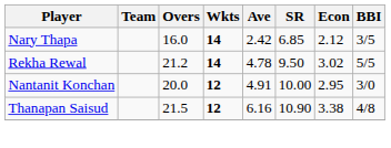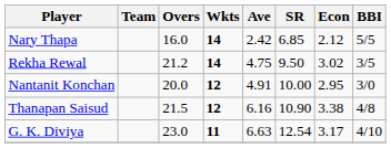 <table class="wikitable sortable">
 <tr>
 <th>Player</th>
 <th>Team</th>
 <th>Overs</th>
 <th>Wkts</th>
 <th>Ave</th>
 <th>SR</th>
 <th>Econ</th>
 <th>BBI</th>
 </tr>
 <tr>
 <td><a href='#'>Nary Thapa</a></td>
 <td></td>
 <td>16.0</td>
 <td><strong>14</strong></td>
 <td>2.42</td>
 <td>6.85</td>
 <td>2.12</td>
-<td>3/5</td>
+<td>5/5</td>
 </tr>
 <tr>
 <td><a href='#'>Rekha Rewal</a></td>
 <td></td>
 <td>21.2</td>
 <td><strong>14</strong></td>
-<td>4.78</td>
+<td>4.75</td>
 <td>9.50</td>
 <td>3.02</td>
-<td>5/5</td>
+<td>3/5</td>
 </tr>
 <tr>
 <td><a href='#'>Nantanit Konchan</a></td>
 <td></td>
 <td>20.0</td>
 <td><strong>12</strong></td>
 <td>4.91</td>
 <td>10.00</td>
 <td>2.95</td>
 <td>3/0</td>
 </tr>
 <tr>
 <td><a href='#'>Thanapan Saisud</a></td>
 <td></td>
 <td>21.5</td>
 <td><strong>12</strong></td>
 <td>6.16</td>
 <td>10.90</td>
 <td>3.38</td>
 <td>4/8</td>
 </tr>
 <tr>
+<td><a href='#'>G. K. Diviya</a></td>
+<td></td>
+<td>23.0</td>
+<td><strong>11</strong></td>
+<td>6.63</td>
+<td>12.54</td>
+<td>3.17</td>
+<td>4/10</td>
+</tr>
+<tr>
 </tr>
 </table>
